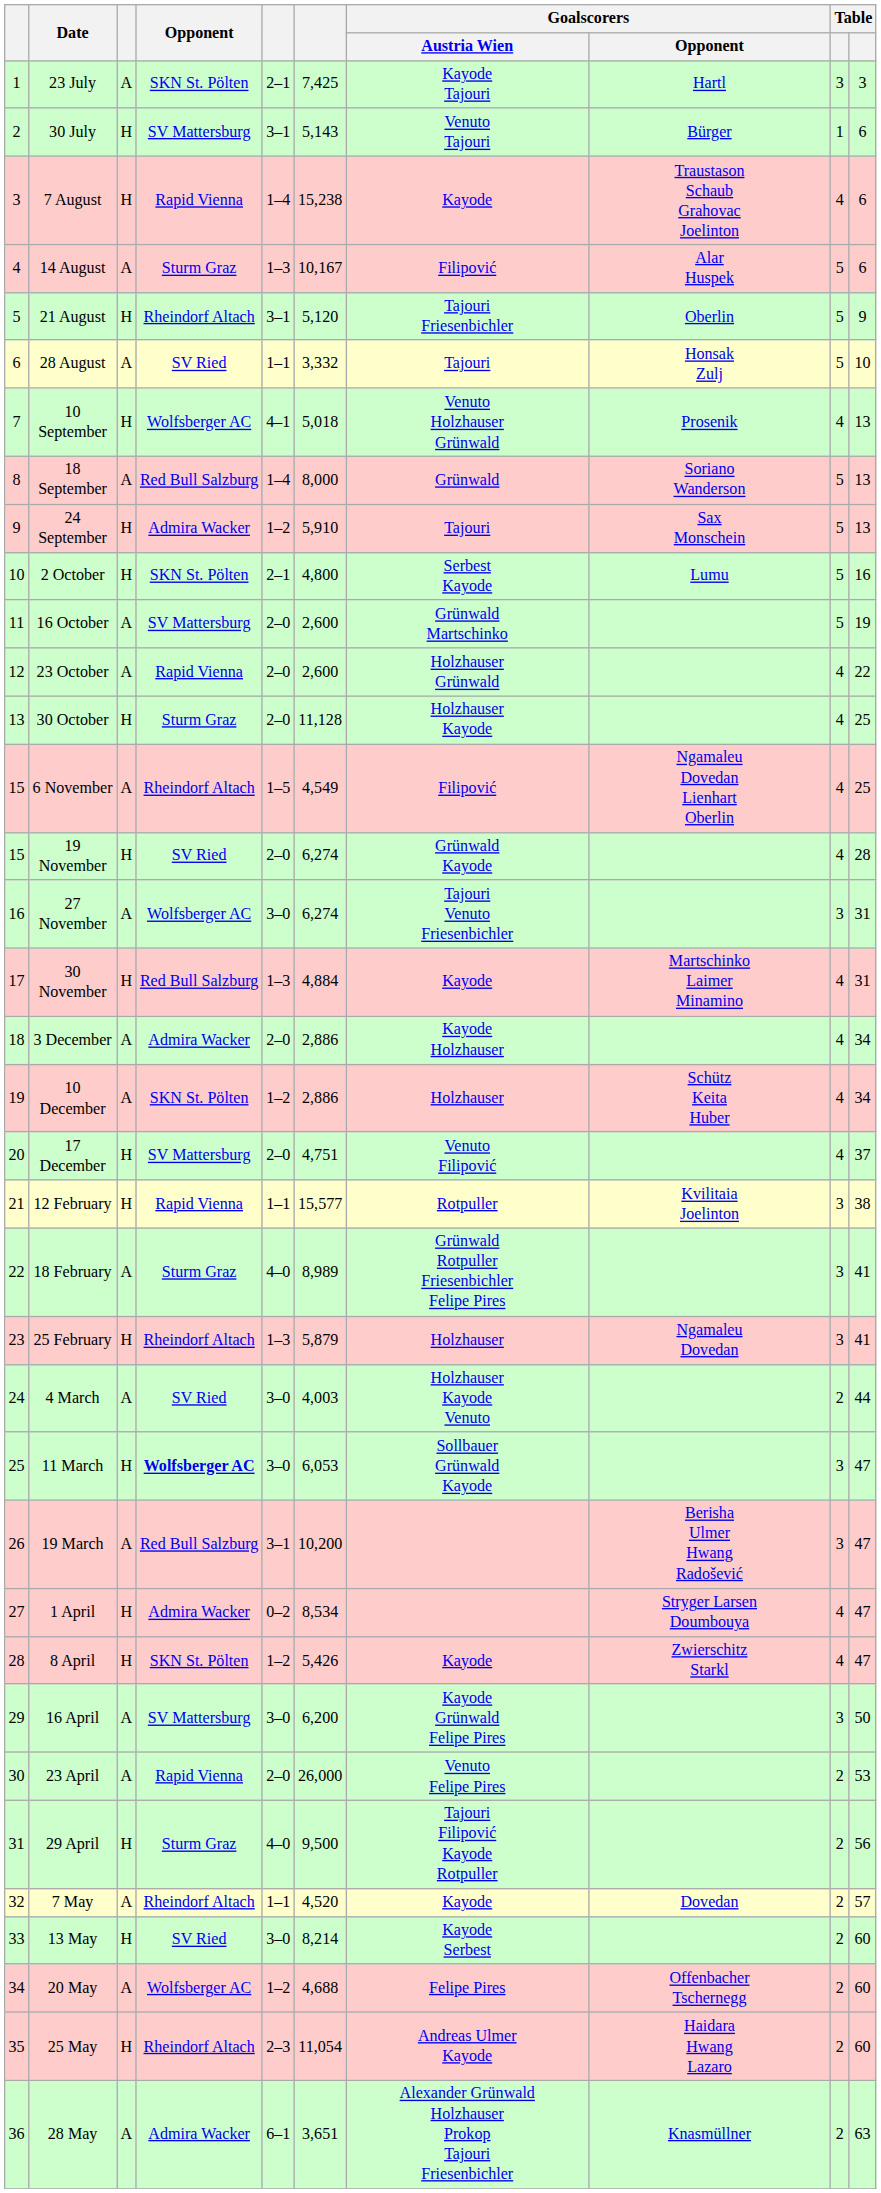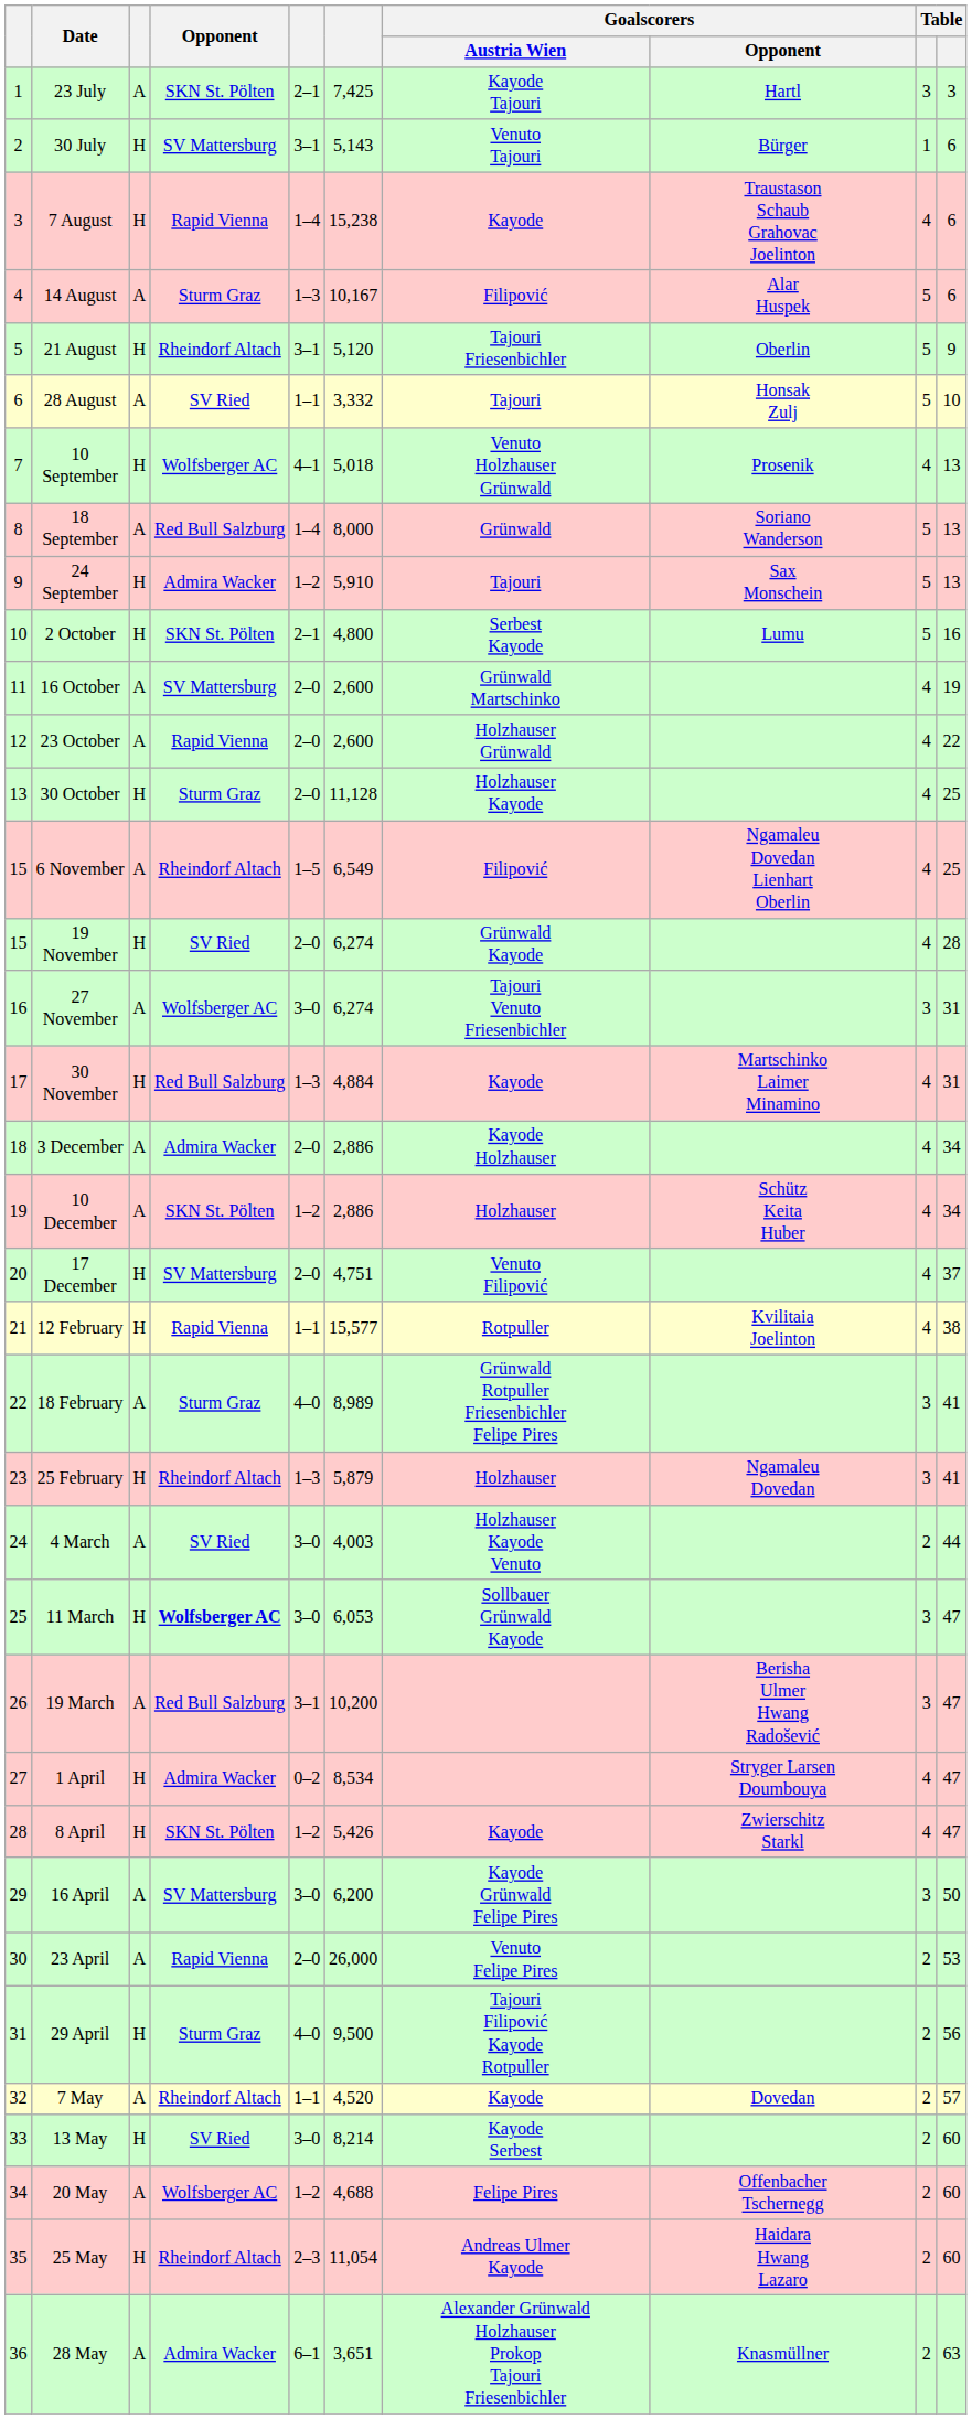 <table class="wikitable" Style="text-align: center;font-size:75%">
 <tr>
 <th rowspan="2"></th>
 <th rowspan="2" style="width:60px">Date</th>
 <th rowspan="2"></th>
 <th rowspan="2">Opponent</th>
 <th rowspan="2"><br></th>
 <th rowspan="2"></th>
 <th colspan="2">Goalscorers</th>
 <th colspan="2">Table</th>
 </tr>
 <tr>
 <th style="width:175px"><a href='#'>Austria Wien</a></th>
 <th style="width:175px">Opponent</th>
 <th></th>
 <th></th>
 </tr>
 <tr style="background:#CCFFCC">
 <td>1</td>
 <td>23 July</td>
 <td>A</td>
 <td><a href='#'>SKN St. Pölten</a></td>
 <td>2–1</td>
 <td>7,425</td>
 <td><a href='#'>Kayode</a> <br><a href='#'>Tajouri</a> </td>
 <td><a href='#'>Hartl</a> </td>
 <td>3</td>
 <td>3</td>
 </tr>
 <tr style="background:#CCFFCC">
 <td>2</td>
 <td>30 July</td>
 <td>H</td>
 <td><a href='#'>SV Mattersburg</a></td>
 <td>3–1</td>
 <td>5,143</td>
 <td><a href='#'>Venuto</a> <br><a href='#'>Tajouri</a> </td>
 <td><a href='#'>Bürger</a> </td>
 <td>1</td>
 <td>6</td>
 </tr>
 <tr style="background:#FFCCCC">
 <td>3</td>
 <td>7 August</td>
 <td>H</td>
 <td><a href='#'>Rapid Vienna</a></td>
 <td>1–4</td>
 <td>15,238</td>
 <td><a href='#'>Kayode</a> </td>
 <td><a href='#'>Traustason</a>  <br> <a href='#'>Schaub</a>  <br> <a href='#'>Grahovac</a>  <br> <a href='#'>Joelinton</a> </td>
 <td>4</td>
 <td>6</td>
 </tr>
 <tr style="background:#FFCCCC">
 <td>4</td>
 <td>14 August</td>
 <td>A</td>
 <td><a href='#'>Sturm Graz</a></td>
 <td>1–3</td>
 <td>10,167</td>
 <td><a href='#'>Filipović</a> </td>
 <td><a href='#'>Alar</a>  <br> <a href='#'>Huspek</a> </td>
 <td>5</td>
 <td>6</td>
 </tr>
 <tr style="background:#CCFFCC">
 <td>5</td>
 <td>21 August</td>
 <td>H</td>
 <td><a href='#'>Rheindorf Altach</a></td>
 <td>3–1</td>
 <td>5,120</td>
 <td><a href='#'>Tajouri</a>  <br> <a href='#'>Friesenbichler</a> </td>
 <td><a href='#'>Oberlin</a> </td>
 <td>5</td>
 <td>9</td>
 </tr>
 <tr style="background:#FFFFCC">
 <td>6</td>
 <td>28 August</td>
 <td>A</td>
 <td><a href='#'>SV Ried</a></td>
 <td>1–1</td>
 <td>3,332</td>
 <td><a href='#'>Tajouri</a> </td>
 <td><a href='#'>Honsak</a>  <br> <a href='#'>Zulj</a> </td>
 <td>5</td>
 <td>10</td>
 </tr>
 <tr style="background:#CCFFCC">
 <td>7</td>
 <td>10 September</td>
 <td>H</td>
 <td><a href='#'>Wolfsberger AC</a></td>
 <td>4–1</td>
 <td>5,018</td>
 <td><a href='#'>Venuto</a>  <br> <a href='#'>Holzhauser</a>  <br> <a href='#'>Grünwald</a> </td>
 <td><a href='#'>Prosenik</a> </td>
 <td>4</td>
 <td>13</td>
 </tr>
 <tr style="background:#FFCCCC">
 <td>8</td>
 <td>18 September</td>
 <td>A</td>
 <td><a href='#'>Red Bull Salzburg</a></td>
 <td>1–4</td>
 <td>8,000</td>
 <td><a href='#'>Grünwald</a> </td>
 <td><a href='#'>Soriano</a>  <br> <a href='#'>Wanderson</a> </td>
 <td>5</td>
 <td>13</td>
 </tr>
 <tr style="background:#FFCCCC">
 <td>9</td>
 <td>24 September</td>
 <td>H</td>
 <td><a href='#'>Admira Wacker</a></td>
 <td>1–2</td>
 <td>5,910</td>
 <td><a href='#'>Tajouri</a> </td>
 <td><a href='#'>Sax</a>  <br> <a href='#'>Monschein</a> </td>
 <td>5</td>
 <td>13</td>
 </tr>
 <tr style="background:#CCFFCC">
 <td>10</td>
 <td>2 October</td>
 <td>H</td>
 <td><a href='#'>SKN St. Pölten</a></td>
 <td>2–1</td>
 <td>4,800</td>
 <td><a href='#'>Serbest</a>  <br> <a href='#'>Kayode</a> </td>
 <td><a href='#'>Lumu</a> </td>
 <td>5</td>
 <td>16</td>
 </tr>
 <tr style="background:#CCFFCC">
 <td>11</td>
 <td>16 October</td>
 <td>A</td>
 <td><a href='#'>SV Mattersburg</a></td>
 <td>2–0</td>
 <td>2,600</td>
 <td><a href='#'>Grünwald</a>  <br> <a href='#'>Martschinko</a> </td>
 <td></td>
-<td>5</td>
+<td>4</td>
 <td>19</td>
 </tr>
 <tr style="background:#CCFFCC">
 <td>12</td>
 <td>23 October</td>
 <td>A</td>
 <td><a href='#'>Rapid Vienna</a></td>
 <td>2–0</td>
 <td>2,600</td>
 <td><a href='#'>Holzhauser</a>  <br> <a href='#'>Grünwald</a> </td>
 <td></td>
 <td>4</td>
 <td>22</td>
 </tr>
 <tr style="background:#CCFFCC">
 <td>13</td>
 <td>30 October</td>
 <td>H</td>
 <td><a href='#'>Sturm Graz</a></td>
 <td>2–0</td>
 <td>11,128</td>
 <td><a href='#'>Holzhauser</a>  <br> <a href='#'>Kayode</a> </td>
 <td></td>
 <td>4</td>
 <td>25</td>
 </tr>
 <tr style="background:#FFCCCC">
 <td>15</td>
 <td>6 November</td>
 <td>A</td>
 <td><a href='#'>Rheindorf Altach</a></td>
 <td>1–5</td>
-<td>4,549</td>
+<td>6,549</td>
 <td><a href='#'>Filipović</a> </td>
 <td><a href='#'>Ngamaleu</a>  <br> <a href='#'>Dovedan</a>  <br> <a href='#'>Lienhart</a>  <br> <a href='#'>Oberlin</a> </td>
 <td>4</td>
 <td>25</td>
 </tr>
 <tr style="background:#CCFFCC">
 <td>15</td>
 <td>19 November</td>
 <td>H</td>
 <td><a href='#'>SV Ried</a></td>
 <td>2–0</td>
 <td>6,274</td>
 <td><a href='#'>Grünwald</a>  <br> <a href='#'>Kayode</a> </td>
 <td></td>
 <td>4</td>
 <td>28</td>
 </tr>
 <tr style="background:#CCFFCC">
 <td>16</td>
 <td>27 November</td>
 <td>A</td>
 <td><a href='#'>Wolfsberger AC</a></td>
 <td>3–0</td>
 <td>6,274</td>
 <td><a href='#'>Tajouri</a>  <br> <a href='#'>Venuto</a>  <br> <a href='#'>Friesenbichler</a> </td>
 <td></td>
 <td>3</td>
 <td>31</td>
 </tr>
 <tr style="background:#FFCCCC">
 <td>17</td>
 <td>30 November</td>
 <td>H</td>
 <td><a href='#'>Red Bull Salzburg</a></td>
 <td>1–3</td>
 <td>4,884</td>
 <td><a href='#'>Kayode</a> </td>
 <td><a href='#'>Martschinko</a>  <br> <a href='#'>Laimer</a>  <br> <a href='#'>Minamino</a> </td>
 <td>4</td>
 <td>31</td>
 </tr>
 <tr style="background:#CCFFCC">
 <td>18</td>
 <td>3 December</td>
 <td>A</td>
 <td><a href='#'>Admira Wacker</a></td>
 <td>2–0</td>
 <td>2,886</td>
 <td><a href='#'>Kayode</a>  <br> <a href='#'>Holzhauser</a> </td>
 <td></td>
 <td>4</td>
 <td>34</td>
 </tr>
 <tr style="background:#FFCCCC">
 <td>19</td>
 <td>10 December</td>
 <td>A</td>
 <td><a href='#'>SKN St. Pölten</a></td>
 <td>1–2</td>
 <td>2,886</td>
 <td><a href='#'>Holzhauser</a> </td>
 <td><a href='#'>Schütz</a>  <br> <a href='#'>Keita</a>  <br> <a href='#'>Huber</a> </td>
 <td>4</td>
 <td>34</td>
 </tr>
 <tr style="background:#CCFFCC">
 <td>20</td>
 <td>17 December</td>
 <td>H</td>
 <td><a href='#'>SV Mattersburg</a></td>
 <td>2–0</td>
 <td>4,751</td>
 <td><a href='#'>Venuto</a>  <br> <a href='#'>Filipović</a> </td>
 <td></td>
 <td>4</td>
 <td>37</td>
 </tr>
 <tr style="background:#FFFFCC">
 <td>21</td>
 <td>12 February</td>
 <td>H</td>
 <td><a href='#'>Rapid Vienna</a></td>
 <td>1–1</td>
 <td>15,577</td>
 <td><a href='#'>Rotpuller</a> </td>
 <td><a href='#'>Kvilitaia</a>  <br> <a href='#'>Joelinton</a> </td>
-<td>3</td>
+<td>4</td>
 <td>38</td>
 </tr>
 <tr style="background:#CCFFCC">
 <td>22</td>
 <td>18 February</td>
 <td>A</td>
 <td><a href='#'>Sturm Graz</a></td>
 <td>4–0</td>
 <td>8,989</td>
 <td><a href='#'>Grünwald</a>  <br> <a href='#'>Rotpuller</a>  <br> <a href='#'>Friesenbichler</a>  <br> <a href='#'>Felipe Pires</a> </td>
 <td></td>
 <td>3</td>
 <td>41</td>
 </tr>
 <tr style="background:#FFCCCC">
 <td>23</td>
 <td>25 February</td>
 <td>H</td>
 <td><a href='#'>Rheindorf Altach</a></td>
 <td>1–3</td>
 <td>5,879</td>
 <td><a href='#'>Holzhauser</a> </td>
 <td><a href='#'>Ngamaleu</a>  <br> <a href='#'>Dovedan</a> </td>
 <td>3</td>
 <td>41</td>
 </tr>
 <tr style="background:#CCFFCC">
 <td>24</td>
 <td>4 March</td>
 <td>A</td>
 <td><a href='#'>SV Ried</a></td>
 <td>3–0</td>
 <td>4,003</td>
 <td><a href='#'>Holzhauser</a>  <br> <a href='#'>Kayode</a>  <br> <a href='#'>Venuto</a> </td>
 <td></td>
 <td>2</td>
 <td>44</td>
 </tr>
 <tr style="background:#CCFFCC">
 <td>25</td>
 <td>11 March</td>
 <td>H</td>
 <td><strong><a href='#'>Wolfsberger AC</a></strong></td>
 <td>3–0</td>
 <td>6,053</td>
 <td><a href='#'>Sollbauer</a>  <br> <a href='#'>Grünwald</a>  <br> <a href='#'>Kayode</a> </td>
 <td></td>
 <td>3</td>
 <td>47</td>
 </tr>
 <tr style="background:#FFCCCC">
 <td>26</td>
 <td>19 March</td>
 <td>A</td>
 <td><a href='#'>Red Bull Salzburg</a></td>
 <td>3–1</td>
 <td>10,200</td>
 <td></td>
 <td><a href='#'>Berisha</a>  <br> <a href='#'>Ulmer</a>  <br> <a href='#'>Hwang</a>  <br> <a href='#'>Radošević</a> </td>
 <td>3</td>
 <td>47</td>
 </tr>
 <tr style="background:#FFCCCC">
 <td>27</td>
 <td>1 April</td>
 <td>H</td>
 <td><a href='#'>Admira Wacker</a></td>
 <td>0–2</td>
 <td>8,534</td>
 <td></td>
 <td><a href='#'>Stryger Larsen</a>  <br> <a href='#'>Doumbouya</a> </td>
 <td>4</td>
 <td>47</td>
 </tr>
 <tr style="background:#FFCCCC">
 <td>28</td>
 <td>8 April</td>
 <td>H</td>
 <td><a href='#'>SKN St. Pölten</a></td>
 <td>1–2</td>
 <td>5,426</td>
 <td><a href='#'>Kayode</a> </td>
 <td><a href='#'>Zwierschitz</a>  <br> <a href='#'>Starkl</a> </td>
 <td>4</td>
 <td>47</td>
 </tr>
 <tr style="background:#CCFFCC">
 <td>29</td>
 <td>16 April</td>
 <td>A</td>
 <td><a href='#'>SV Mattersburg</a></td>
 <td>3–0</td>
 <td>6,200</td>
 <td><a href='#'>Kayode</a>  <br> <a href='#'>Grünwald</a>  <br> <a href='#'>Felipe Pires</a> </td>
 <td></td>
 <td>3</td>
 <td>50</td>
 </tr>
 <tr style="background:#CCFFCC">
 <td>30</td>
 <td>23 April</td>
 <td>A</td>
 <td><a href='#'>Rapid Vienna</a></td>
 <td>2–0</td>
 <td>26,000</td>
 <td><a href='#'>Venuto</a>  <br> <a href='#'>Felipe Pires</a> </td>
 <td></td>
 <td>2</td>
 <td>53</td>
 </tr>
 <tr style="background:#CCFFCC">
 <td>31</td>
 <td>29 April</td>
 <td>H</td>
 <td><a href='#'>Sturm Graz</a></td>
 <td>4–0</td>
 <td>9,500</td>
 <td><a href='#'>Tajouri</a>  <br> <a href='#'>Filipović</a>  <br> <a href='#'>Kayode</a>  <br> <a href='#'>Rotpuller</a> </td>
 <td></td>
 <td>2</td>
 <td>56</td>
 </tr>
 <tr style="background:#FFFFCC">
 <td>32</td>
 <td>7 May</td>
 <td>A</td>
 <td><a href='#'>Rheindorf Altach</a></td>
 <td>1–1</td>
 <td>4,520</td>
 <td><a href='#'>Kayode</a> </td>
 <td><a href='#'>Dovedan</a> </td>
 <td>2</td>
 <td>57</td>
 </tr>
 <tr style="background:#CCFFCC">
 <td>33</td>
 <td>13 May</td>
 <td>H</td>
 <td><a href='#'>SV Ried</a></td>
 <td>3–0</td>
 <td>8,214</td>
 <td><a href='#'>Kayode</a>  <br> <a href='#'>Serbest</a> </td>
 <td></td>
 <td>2</td>
 <td>60</td>
 </tr>
 <tr style="background:#FFCCCC">
 <td>34</td>
 <td>20 May</td>
 <td>A</td>
 <td><a href='#'>Wolfsberger AC</a></td>
 <td>1–2</td>
 <td>4,688</td>
 <td><a href='#'>Felipe Pires</a> </td>
 <td><a href='#'>Offenbacher</a>  <br> <a href='#'>Tschernegg</a> </td>
 <td>2</td>
 <td>60</td>
 </tr>
 <tr style="background:#FFCCCC">
 <td>35</td>
 <td>25 May</td>
 <td>H</td>
 <td><a href='#'>Rheindorf Altach</a></td>
 <td>2–3</td>
 <td>11,054</td>
 <td><a href='#'>Andreas Ulmer</a>  <br> <a href='#'>Kayode</a> </td>
 <td><a href='#'>Haidara</a>  <br> <a href='#'>Hwang</a>  <br> <a href='#'>Lazaro</a> </td>
 <td>2</td>
 <td>60</td>
 </tr>
 <tr style="background:#CCFFCC">
 <td>36</td>
 <td>28 May</td>
 <td>A</td>
 <td><a href='#'>Admira Wacker</a></td>
 <td>6–1</td>
 <td>3,651</td>
 <td><a href='#'>Alexander Grünwald</a>  <br> <a href='#'>Holzhauser</a>  <br> <a href='#'>Prokop</a>  <br> <a href='#'>Tajouri</a>  <br> <a href='#'>Friesenbichler</a> </td>
 <td><a href='#'>Knasmüllner</a> </td>
 <td>2</td>
 <td>63</td>
 </tr>
 </table>
